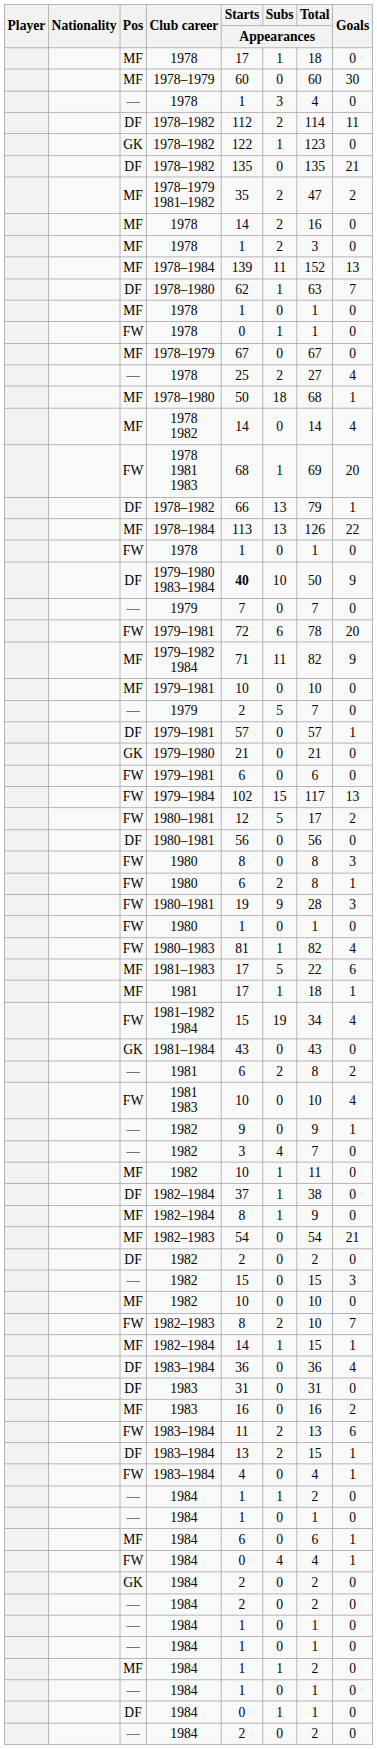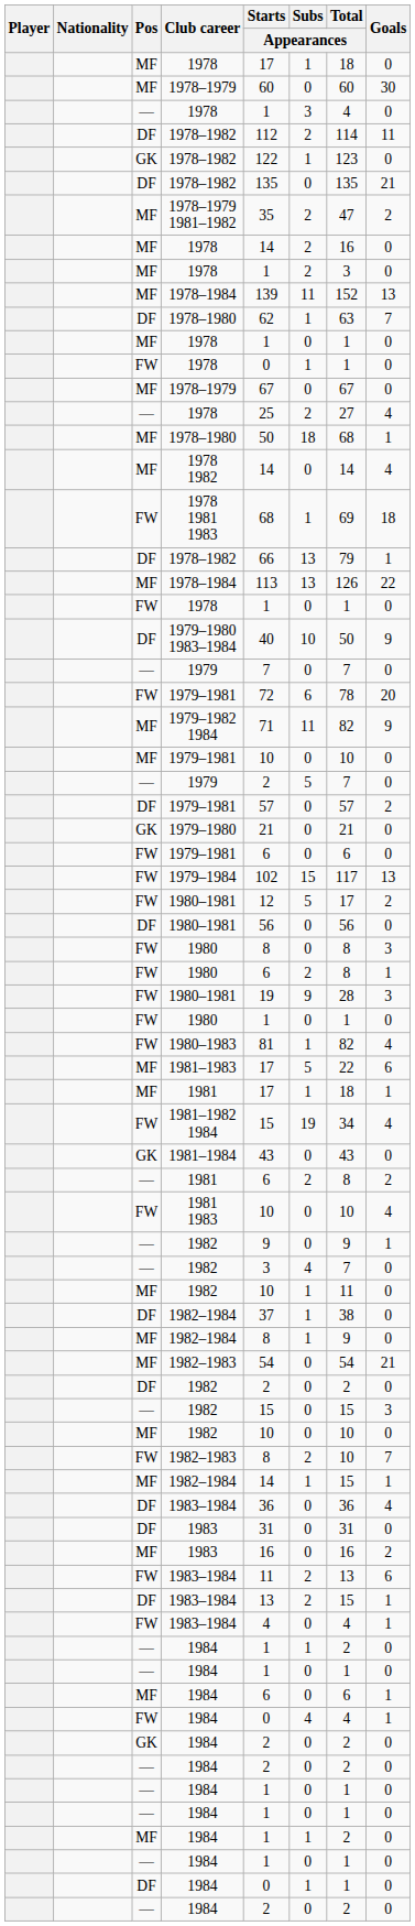 <table class="wikitable sortable plainrowheaders" style="text-align:center;">
 <tr>
 <th scope=col rowspan="2">Player</th>
 <th scope=col rowspan="2">Nationality</th>
 <th scope=col rowspan="2">Pos</th>
 <th scope=col rowspan="2">Club career</th>
 <th scope=col>Starts</th>
 <th scope=col>Subs</th>
 <th scope=col>Total</th>
 <th rowspan="2" scope=col>Goals</th>
 </tr>
 <tr class=unsortable>
 <th scope=col colspan="3">Appearances</th>
 </tr>
 <tr>
 <th scope=row></th>
 <td align="left"></td>
 <td>MF</td>
 <td>1978</td>
 <td>17</td>
 <td>1</td>
 <td>18</td>
 <td>0</td>
 </tr>
 <tr>
 <th scope=row></th>
 <td align="left"></td>
 <td>MF</td>
 <td>1978–1979</td>
 <td>60</td>
 <td>0</td>
 <td>60</td>
 <td>30</td>
 </tr>
 <tr>
 <th scope=row></th>
 <td align="left"></td>
 <td>—</td>
 <td>1978</td>
 <td>1</td>
 <td>3</td>
 <td>4</td>
 <td>0</td>
 </tr>
 <tr>
 <th scope=row></th>
 <td align="left"></td>
 <td>DF</td>
 <td>1978–1982</td>
 <td>112</td>
 <td>2</td>
 <td>114</td>
 <td>11</td>
 </tr>
 <tr>
 <th scope=row></th>
 <td align="left"></td>
 <td>GK</td>
 <td>1978–1982</td>
 <td>122</td>
 <td>1</td>
 <td>123</td>
 <td>0</td>
 </tr>
 <tr>
 <th scope=row></th>
 <td align="left"></td>
 <td>DF</td>
 <td>1978–1982</td>
 <td>135</td>
 <td>0</td>
 <td>135</td>
 <td>21</td>
 </tr>
 <tr>
 <th scope=row></th>
 <td align="left"></td>
 <td>MF</td>
 <td>1978–1979<br>1981–1982</td>
 <td>35</td>
 <td>2</td>
 <td>47</td>
 <td>2</td>
 </tr>
 <tr>
 <th scope=row></th>
 <td align="left"></td>
 <td>MF</td>
 <td>1978</td>
 <td>14</td>
 <td>2</td>
 <td>16</td>
 <td>0</td>
 </tr>
 <tr>
 <th scope=row></th>
 <td align="left"></td>
 <td>MF</td>
 <td>1978</td>
 <td>1</td>
 <td>2</td>
 <td>3</td>
 <td>0</td>
 </tr>
 <tr>
 <th scope=row></th>
 <td align="left"></td>
 <td>MF</td>
 <td>1978–1984</td>
 <td>139</td>
 <td>11</td>
 <td>152</td>
 <td>13</td>
 </tr>
 <tr>
 <th scope=row></th>
 <td align="left"></td>
 <td>DF</td>
 <td>1978–1980</td>
 <td>62</td>
 <td>1</td>
 <td>63</td>
 <td>7</td>
 </tr>
 <tr>
 <th scope=row></th>
 <td align="left"></td>
 <td>MF</td>
 <td>1978</td>
 <td>1</td>
 <td>0</td>
 <td>1</td>
 <td>0</td>
 </tr>
 <tr>
 <th scope=row></th>
 <td align="left"></td>
 <td>FW</td>
 <td>1978</td>
 <td>0</td>
 <td>1</td>
 <td>1</td>
 <td>0</td>
 </tr>
 <tr>
 <th scope=row></th>
 <td align="left"></td>
 <td>MF</td>
 <td>1978–1979</td>
 <td>67</td>
 <td>0</td>
 <td>67</td>
 <td>0</td>
 </tr>
 <tr>
 <th scope=row></th>
 <td align="left"></td>
 <td>—</td>
 <td>1978</td>
 <td>25</td>
 <td>2</td>
 <td>27</td>
 <td>4</td>
 </tr>
 <tr>
 <th scope=row></th>
 <td align="left"></td>
 <td>MF</td>
 <td>1978–1980</td>
 <td>50</td>
 <td>18</td>
 <td>68</td>
 <td>1</td>
 </tr>
 <tr>
 <th scope=row></th>
 <td align="left"></td>
 <td>MF</td>
 <td>1978<br>1982</td>
 <td>14</td>
 <td>0</td>
 <td>14</td>
 <td>4</td>
 </tr>
 <tr>
 <th scope=row></th>
 <td align="left"></td>
 <td>FW</td>
 <td>1978<br>1981<br>1983</td>
 <td>68</td>
 <td>1</td>
 <td>69</td>
-<td>20</td>
+<td>18</td>
 </tr>
 <tr>
 <th scope=row></th>
 <td align="left"></td>
 <td>DF</td>
 <td>1978–1982</td>
 <td>66</td>
 <td>13</td>
 <td>79</td>
 <td>1</td>
 </tr>
 <tr>
 <th scope=row></th>
 <td align="left"></td>
 <td>MF</td>
 <td>1978–1984</td>
 <td>113</td>
 <td>13</td>
 <td>126</td>
 <td>22</td>
 </tr>
 <tr>
 <th scope=row></th>
 <td align="left"></td>
 <td>FW</td>
 <td>1978</td>
 <td>1</td>
 <td>0</td>
 <td>1</td>
 <td>0</td>
 </tr>
 <tr>
 <th scope=row></th>
 <td align="left"></td>
 <td>DF</td>
 <td>1979–1980<br>1983–1984</td>
-<td><strong>40</strong></td>
+<td>40</td>
 <td>10</td>
 <td>50</td>
 <td>9</td>
 </tr>
 <tr>
 <th scope=row></th>
 <td align="left"></td>
 <td>—</td>
 <td>1979</td>
 <td>7</td>
 <td>0</td>
 <td>7</td>
 <td>0</td>
 </tr>
 <tr>
 <th scope=row></th>
 <td align="left"></td>
 <td>FW</td>
 <td>1979–1981</td>
 <td>72</td>
 <td>6</td>
 <td>78</td>
 <td>20</td>
 </tr>
 <tr>
 <th scope=row></th>
 <td align="left"></td>
 <td>MF</td>
 <td>1979–1982<br>1984</td>
 <td>71</td>
 <td>11</td>
 <td>82</td>
 <td>9</td>
 </tr>
 <tr>
 <th scope=row></th>
 <td align="left"></td>
 <td>MF</td>
 <td>1979–1981</td>
 <td>10</td>
 <td>0</td>
 <td>10</td>
 <td>0</td>
 </tr>
 <tr>
 <th scope=row></th>
 <td align="left"></td>
 <td>—</td>
 <td>1979</td>
 <td>2</td>
 <td>5</td>
 <td>7</td>
 <td>0</td>
 </tr>
 <tr>
 <th scope=row></th>
 <td align="left"></td>
 <td>DF</td>
 <td>1979–1981</td>
 <td>57</td>
 <td>0</td>
 <td>57</td>
-<td>1</td>
+<td>2</td>
 </tr>
 <tr>
 <th scope=row></th>
 <td align="left"></td>
 <td>GK</td>
 <td>1979–1980</td>
 <td>21</td>
 <td>0</td>
 <td>21</td>
 <td>0</td>
 </tr>
 <tr>
 <th scope=row></th>
 <td align="left"></td>
 <td>FW</td>
 <td>1979–1981</td>
 <td>6</td>
 <td>0</td>
 <td>6</td>
 <td>0</td>
 </tr>
 <tr>
 <th scope=row></th>
 <td align="left"></td>
 <td>FW</td>
 <td>1979–1984</td>
 <td>102</td>
 <td>15</td>
 <td>117</td>
 <td>13</td>
 </tr>
 <tr>
 <th scope=row></th>
 <td align="left"></td>
 <td>FW</td>
 <td>1980–1981</td>
 <td>12</td>
 <td>5</td>
 <td>17</td>
 <td>2</td>
 </tr>
 <tr>
 <th scope=row></th>
 <td align="left"></td>
 <td>DF</td>
 <td>1980–1981</td>
 <td>56</td>
 <td>0</td>
 <td>56</td>
 <td>0</td>
 </tr>
 <tr>
 <th scope=row></th>
 <td align="left"></td>
 <td>FW</td>
 <td>1980</td>
 <td>8</td>
 <td>0</td>
 <td>8</td>
 <td>3</td>
 </tr>
 <tr>
 <th scope=row></th>
 <td align="left"></td>
 <td>FW</td>
 <td>1980</td>
 <td>6</td>
 <td>2</td>
 <td>8</td>
 <td>1</td>
 </tr>
 <tr>
 <th scope=row></th>
 <td align="left"></td>
 <td>FW</td>
 <td>1980–1981</td>
 <td>19</td>
 <td>9</td>
 <td>28</td>
 <td>3</td>
 </tr>
 <tr>
 <th scope=row></th>
 <td align="left"></td>
 <td>FW</td>
 <td>1980</td>
 <td>1</td>
 <td>0</td>
 <td>1</td>
 <td>0</td>
 </tr>
 <tr>
 <th scope=row></th>
 <td align="left"></td>
 <td>FW</td>
 <td>1980–1983</td>
 <td>81</td>
 <td>1</td>
 <td>82</td>
 <td>4</td>
 </tr>
 <tr>
 <th scope=row></th>
 <td align="left"></td>
 <td>MF</td>
 <td>1981–1983</td>
 <td>17</td>
 <td>5</td>
 <td>22</td>
 <td>6</td>
 </tr>
 <tr>
 <th scope=row></th>
 <td align="left"></td>
 <td>MF</td>
 <td>1981</td>
 <td>17</td>
 <td>1</td>
 <td>18</td>
 <td>1</td>
 </tr>
 <tr>
 <th scope=row></th>
 <td align="left"></td>
 <td>FW</td>
 <td>1981–1982<br>1984</td>
 <td>15</td>
 <td>19</td>
 <td>34</td>
 <td>4</td>
 </tr>
 <tr>
 <th scope=row></th>
 <td align="left"></td>
 <td>GK</td>
 <td>1981–1984</td>
 <td>43</td>
 <td>0</td>
 <td>43</td>
 <td>0</td>
 </tr>
 <tr>
 <th scope=row></th>
 <td align="left"></td>
 <td>—</td>
 <td>1981</td>
 <td>6</td>
 <td>2</td>
 <td>8</td>
 <td>2</td>
 </tr>
 <tr>
 <th scope=row></th>
 <td align="left"></td>
 <td>FW</td>
 <td>1981<br>1983</td>
 <td>10</td>
 <td>0</td>
 <td>10</td>
 <td>4</td>
 </tr>
 <tr>
 <th scope=row></th>
 <td align="left"></td>
 <td>—</td>
 <td>1982</td>
 <td>9</td>
 <td>0</td>
 <td>9</td>
 <td>1</td>
 </tr>
 <tr>
 <th scope=row></th>
 <td align="left"></td>
 <td>—</td>
 <td>1982</td>
 <td>3</td>
 <td>4</td>
 <td>7</td>
 <td>0</td>
 </tr>
 <tr>
 <th scope=row></th>
 <td align="left"></td>
 <td>MF</td>
 <td>1982</td>
 <td>10</td>
 <td>1</td>
 <td>11</td>
 <td>0</td>
 </tr>
 <tr>
 <th scope=row></th>
 <td align="left"></td>
 <td>DF</td>
 <td>1982–1984</td>
 <td>37</td>
 <td>1</td>
 <td>38</td>
 <td>0</td>
 </tr>
 <tr>
 <th scope=row></th>
 <td align="left"></td>
 <td>MF</td>
 <td>1982–1984</td>
 <td>8</td>
 <td>1</td>
 <td>9</td>
 <td>0</td>
 </tr>
 <tr>
 <th scope=row></th>
 <td align="left"></td>
 <td>MF</td>
 <td>1982–1983</td>
 <td>54</td>
 <td>0</td>
 <td>54</td>
 <td>21</td>
 </tr>
 <tr>
 <th scope=row></th>
 <td align="left"></td>
 <td>DF</td>
 <td>1982</td>
 <td>2</td>
 <td>0</td>
 <td>2</td>
 <td>0</td>
 </tr>
 <tr>
 <th scope=row></th>
 <td align="left"></td>
 <td>—</td>
 <td>1982</td>
 <td>15</td>
 <td>0</td>
 <td>15</td>
 <td>3</td>
 </tr>
 <tr>
 <th scope=row></th>
 <td align="left"></td>
 <td>MF</td>
 <td>1982</td>
 <td>10</td>
 <td>0</td>
 <td>10</td>
 <td>0</td>
 </tr>
 <tr>
 <th scope=row></th>
 <td align="left"></td>
 <td>FW</td>
 <td>1982–1983</td>
 <td>8</td>
 <td>2</td>
 <td>10</td>
 <td>7</td>
 </tr>
 <tr>
 <th scope=row></th>
 <td align="left"></td>
 <td>MF</td>
 <td>1982–1984</td>
 <td>14</td>
 <td>1</td>
 <td>15</td>
 <td>1</td>
 </tr>
 <tr>
 <th scope=row></th>
 <td align="left"></td>
 <td>DF</td>
 <td>1983–1984</td>
 <td>36</td>
 <td>0</td>
 <td>36</td>
 <td>4</td>
 </tr>
 <tr>
 <th scope=row></th>
 <td align="left"></td>
 <td>DF</td>
 <td>1983</td>
 <td>31</td>
 <td>0</td>
 <td>31</td>
 <td>0</td>
 </tr>
 <tr>
 <th scope=row></th>
 <td align="left"></td>
 <td>MF</td>
 <td>1983</td>
 <td>16</td>
 <td>0</td>
 <td>16</td>
 <td>2</td>
 </tr>
 <tr>
 <th scope=row></th>
 <td align="left"></td>
 <td>FW</td>
 <td>1983–1984</td>
 <td>11</td>
 <td>2</td>
 <td>13</td>
 <td>6</td>
 </tr>
 <tr>
 <th scope=row></th>
 <td align="left"></td>
 <td>DF</td>
 <td>1983–1984</td>
 <td>13</td>
 <td>2</td>
 <td>15</td>
 <td>1</td>
 </tr>
 <tr>
 <th scope=row></th>
 <td align="left"></td>
 <td>FW</td>
 <td>1983–1984</td>
 <td>4</td>
 <td>0</td>
 <td>4</td>
 <td>1</td>
 </tr>
 <tr>
 <th scope=row></th>
 <td align="left"></td>
 <td>—</td>
 <td>1984</td>
 <td>1</td>
 <td>1</td>
 <td>2</td>
 <td>0</td>
 </tr>
 <tr>
 <th scope=row></th>
 <td align="left"></td>
 <td>—</td>
 <td>1984</td>
 <td>1</td>
 <td>0</td>
 <td>1</td>
 <td>0</td>
 </tr>
 <tr>
 <th scope=row></th>
 <td align="left"></td>
 <td>MF</td>
 <td>1984</td>
 <td>6</td>
 <td>0</td>
 <td>6</td>
 <td>1</td>
 </tr>
 <tr>
 <th scope=row></th>
 <td align="left"></td>
 <td>FW</td>
 <td>1984</td>
 <td>0</td>
 <td>4</td>
 <td>4</td>
 <td>1</td>
 </tr>
 <tr>
 <th scope=row></th>
 <td align="left"></td>
 <td>GK</td>
 <td>1984</td>
 <td>2</td>
 <td>0</td>
 <td>2</td>
 <td>0</td>
 </tr>
 <tr>
 <th scope=row></th>
 <td align="left"></td>
 <td>—</td>
 <td>1984</td>
 <td>2</td>
 <td>0</td>
 <td>2</td>
 <td>0</td>
 </tr>
 <tr>
 <th scope=row></th>
 <td align="left"></td>
 <td>—</td>
 <td>1984</td>
 <td>1</td>
 <td>0</td>
 <td>1</td>
 <td>0</td>
 </tr>
 <tr>
 <th scope=row></th>
 <td align="left"></td>
 <td>—</td>
 <td>1984</td>
 <td>1</td>
 <td>0</td>
 <td>1</td>
 <td>0</td>
 </tr>
 <tr>
 <th scope=row></th>
 <td align="left"></td>
 <td>MF</td>
 <td>1984</td>
 <td>1</td>
 <td>1</td>
 <td>2</td>
 <td>0</td>
 </tr>
 <tr>
 <th scope=row></th>
 <td align="left"></td>
 <td>—</td>
 <td>1984</td>
 <td>1</td>
 <td>0</td>
 <td>1</td>
 <td>0</td>
 </tr>
 <tr>
 <th scope=row></th>
 <td align="left"></td>
 <td>DF</td>
 <td>1984</td>
 <td>0</td>
 <td>1</td>
 <td>1</td>
 <td>0</td>
 </tr>
 <tr>
 <th scope=row></th>
 <td align="left"></td>
 <td>—</td>
 <td>1984</td>
 <td>2</td>
 <td>0</td>
 <td>2</td>
 <td>0</td>
 </tr>
 </table>
